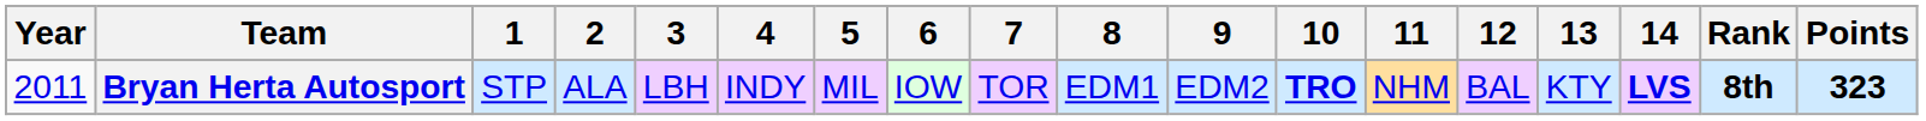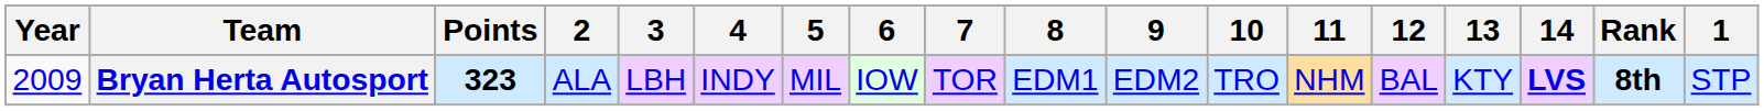 <table class="wikitable" style="text-align:center; font-size:90%">
 <tr>
 <th>Year</th>
 <th>Team</th>
-<th>1</th>
+<th>Points</th>
 <th>2</th>
 <th>3</th>
 <th>4</th>
 <th>5</th>
 <th>6</th>
 <th>7</th>
 <th>8</th>
 <th>9</th>
 <th>10</th>
 <th>11</th>
 <th>12</th>
 <th>13</th>
 <th>14</th>
 <th>Rank</th>
-<th>Points</th>
+<th>1</th>
 </tr>
 <tr>
-<td><a href='#'>2011</a></td>
+<td><a href='#'>2009</a></td>
 <th><a href='#'>Bryan Herta Autosport</a></th>
-<td style="background:#CFEAFF;"><a href='#'>STP</a><br></td>
+<td style="background:#CFEAFF;"><strong>323</strong></td>
 <td style="background:#CFEAFF;"><a href='#'>ALA</a><br></td>
 <td style="background:#EFCFFF;"><a href='#'>LBH</a><br></td>
 <td style="background:#EFCFFF;"><a href='#'>INDY</a><br></td>
 <td style="background:#EFCFFF;"><a href='#'>MIL</a><br></td>
 <td style="background:#DFFFDF;"><a href='#'>IOW</a><br></td>
 <td style="background:#EFCFFF;"><a href='#'>TOR</a><br></td>
 <td style="background:#CFEAFF;"><a href='#'>EDM1</a><br></td>
 <td style="background:#CFEAFF;"><a href='#'>EDM2</a><br></td>
-<td style="background:#CFEAFF;"><strong><a href='#'>TRO</a><br></strong></td>
+<td style="background:#CFEAFF;"><a href='#'>TRO</a><br></td>
 <td style="background:#FFDF9F;"><a href='#'>NHM</a><br></td>
 <td style="background:#EFCFFF;"><a href='#'>BAL</a><br></td>
 <td style="background:#CFEAFF;"><a href='#'>KTY</a><br></td>
 <td style="background:#EFCFFF;"><strong><a href='#'>LVS</a><br></strong></td>
 <td style="background:#CFEAFF;"><strong>8th</strong></td>
-<td style="background:#CFEAFF;"><strong>323</strong></td>
+<td style="background:#CFEAFF;"><a href='#'>STP</a><br></td>
 </tr>
 </table>
